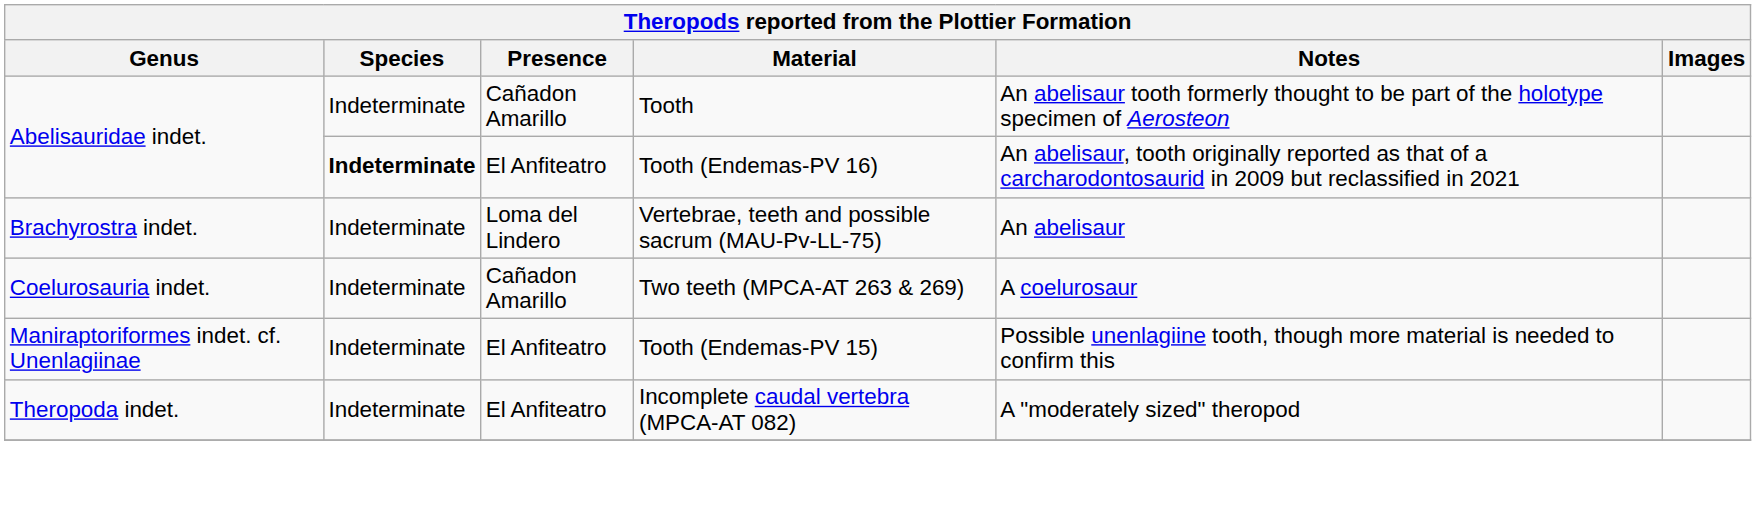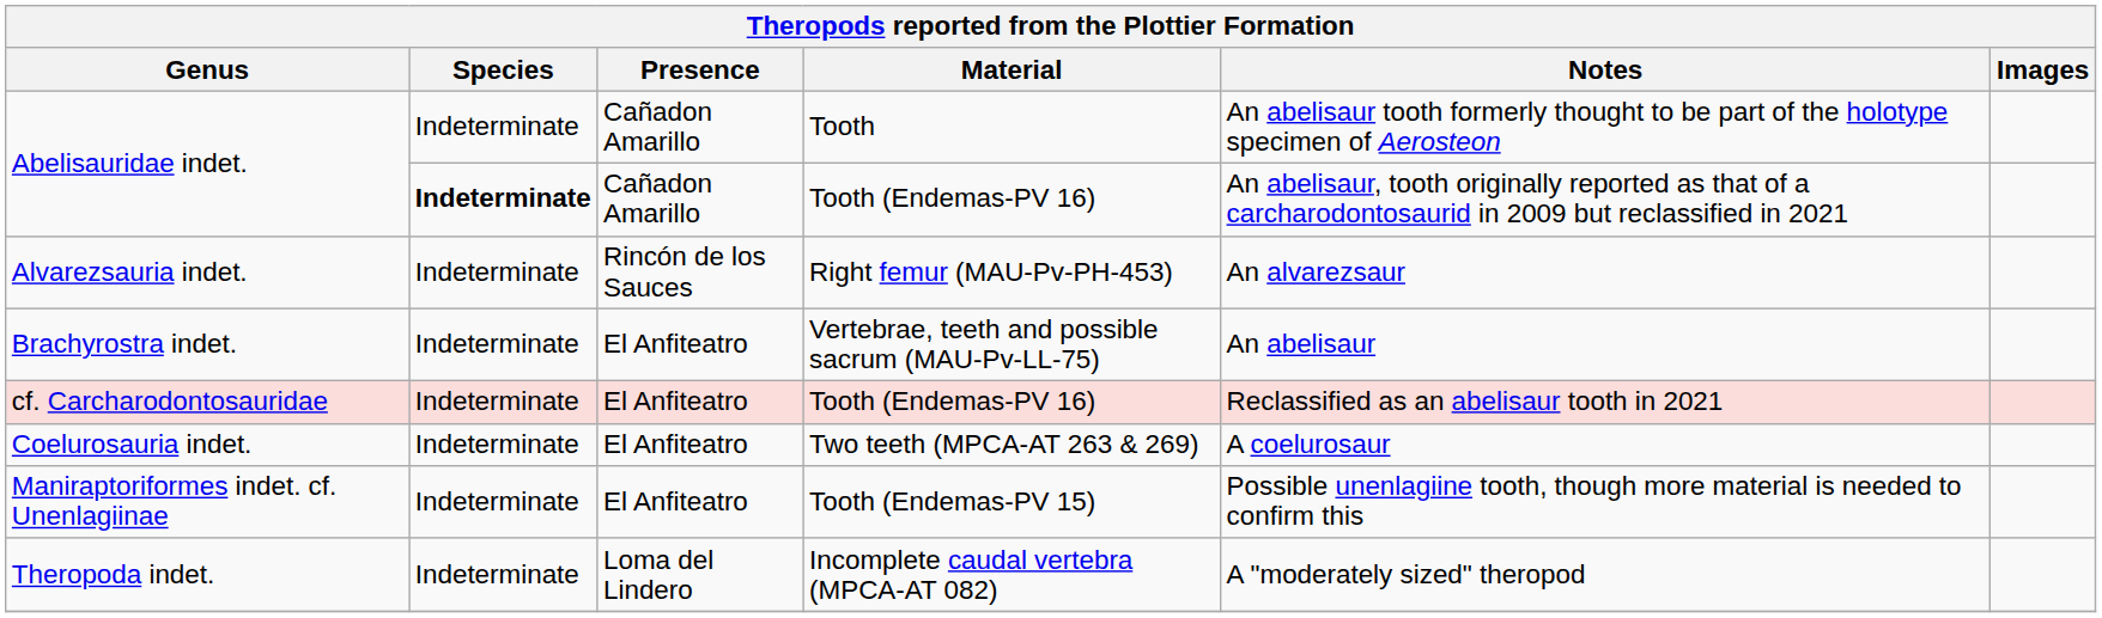 <table class="wikitable" align="center">
 <tr>
 <th colspan="6" align="center"><strong><a href='#'>Theropods</a> reported from the Plottier Formation</strong></th>
 </tr>
 <tr>
 <th>Genus</th>
 <th>Species</th>
 <th>Presence</th>
 <th><strong>Material</strong></th>
 <th>Notes</th>
 <th>Images</th>
 </tr>
 <tr>
 <td rowspan="2"><a href='#'>Abelisauridae</a> indet.</td>
 <td>Indeterminate</td>
 <td>Cañadon Amarillo</td>
 <td>Tooth</td>
 <td>An <a href='#'>abelisaur</a> tooth formerly thought to be part of the <a href='#'>holotype</a> specimen of <em><a href='#'>Aerosteon</a></em></td>
 <td></td>
 </tr>
 <tr>
 <td><strong>Indeterminate</strong></td>
-<td>El Anfiteatro</td>
+<td>Cañadon Amarillo</td>
 <td>Tooth (Endemas-PV 16)</td>
 <td>An <a href='#'>abelisaur</a>, tooth originally reported as that of a <a href='#'>carcharodontosaurid</a> in 2009 but reclassified in 2021</td>
 <td></td>
 </tr>
 <tr>
+<td><a href='#'>Alvarezsauria</a> indet.</td>
+<td>Indeterminate</td>
+<td>Rincón de los Sauces</td>
+<td>Right <a href='#'>femur</a> (MAU-Pv-PH-453)</td>
+<td>An <a href='#'>alvarezsaur</a></td>
+<td></td>
+</tr>
+<tr>
 <td><a href='#'>Brachyrostra</a> indet.</td>
 <td>Indeterminate</td>
-<td>Loma del Lindero</td>
+<td>El Anfiteatro</td>
 <td>Vertebrae, teeth and possible sacrum (MAU-Pv-LL-75)</td>
 <td>An <a href='#'>abelisaur</a></td>
 <td></td>
 </tr>
 <tr>
+<td style="background:#fbdddb;">cf. <a href='#'>Carcharodontosauridae</a></td>
+<td style="background:#fbdddb;">Indeterminate</td>
+<td style="background:#fbdddb;">El Anfiteatro</td>
+<td style="background:#fbdddb;">Tooth (Endemas-PV 16)</td>
+<td style="background:#fbdddb;">Reclassified as an <a href='#'>abelisaur</a> tooth in 2021</td>
+<td style="background:#fbdddb;"></td>
+</tr>
+<tr>
 <td><a href='#'>Coelurosauria</a> indet.</td>
 <td>Indeterminate</td>
-<td>Cañadon Amarillo</td>
+<td>El Anfiteatro</td>
 <td>Two teeth (MPCA-AT 263 & 269)</td>
 <td>A <a href='#'>coelurosaur</a></td>
 <td></td>
 </tr>
 <tr>
 <td><a href='#'>Maniraptoriformes</a> indet. cf. <a href='#'>Unenlagiinae</a></td>
 <td>Indeterminate</td>
 <td>El Anfiteatro</td>
 <td>Tooth (Endemas-PV 15)</td>
 <td>Possible <a href='#'>unenlagiine</a> tooth, though more material is needed to confirm this</td>
 <td></td>
 </tr>
 <tr>
 <td><a href='#'>Theropoda</a> indet.</td>
 <td>Indeterminate</td>
-<td>El Anfiteatro</td>
+<td>Loma del Lindero</td>
 <td>Incomplete <a href='#'>caudal vertebra</a> (MPCA-AT 082)</td>
 <td>A "moderately sized" theropod</td>
 <td></td>
 </tr>
 <tr>
 </tr>
 </table>
